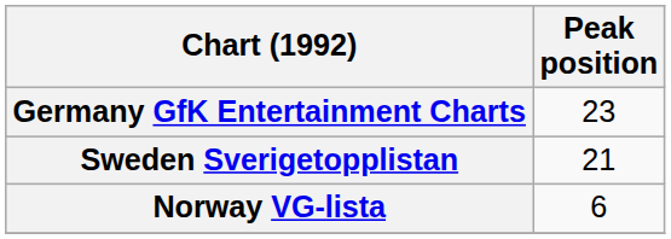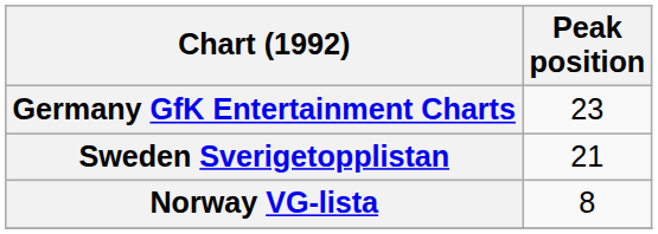 <table class="wikitable sortable plainrowheaders">
 <tr>
 <th scope="col">Chart (1992)</th>
 <th scope="col">Peak<br>position</th>
 </tr>
 <tr>
 <th scope="row">Germany <a href='#'>GfK Entertainment Charts</a></th>
 <td style="text-align:center;">23</td>
 </tr>
 <tr>
 <th scope="row">Sweden <a href='#'>Sverigetopplistan</a></th>
 <td align="center">21</td>
 </tr>
 <tr>
 <th scope="row">Norway <a href='#'>VG-lista</a></th>
-<td style="text-align:center;">6</td>
+<td style="text-align:center;">8</td>
 </tr>
 <tr>
 </tr>
 </table>
